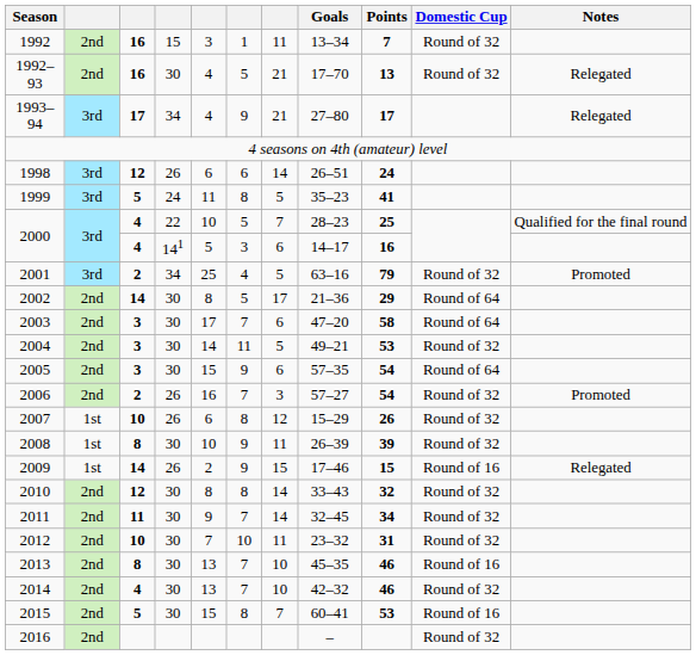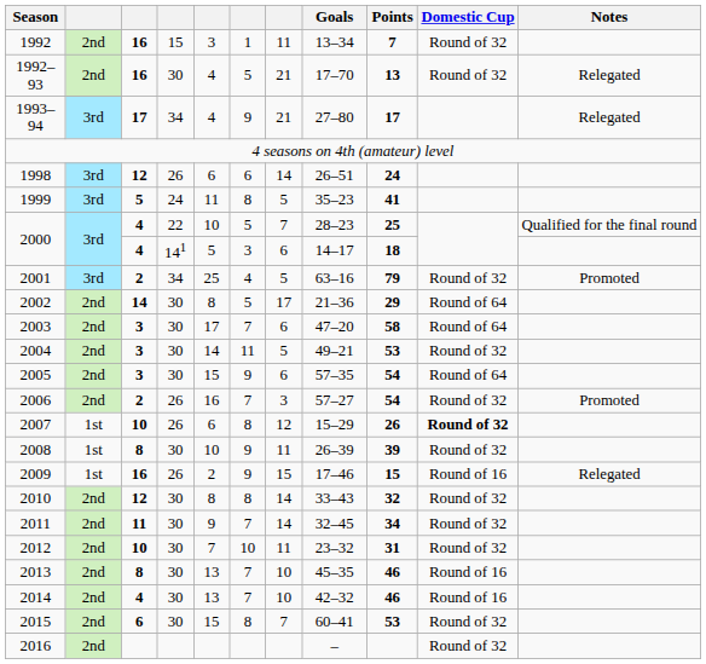 <table class="wikitable" style="text-align: center;">
 <tr>
 <th width=55>Season</th>
 <th width=50></th>
 <th width=30></th>
 <th width=30></th>
 <th width=30></th>
 <th width=30></th>
 <th width=30></th>
 <th width=60>Goals</th>
 <th width=45>Points</th>
 <th><a href='#'>Domestic Cup</a></th>
 <th>Notes</th>
 </tr>
 <tr>
 <td>1992</td>
 <td style="background:#D0F0C0">2nd</td>
 <td><strong>16</strong></td>
 <td>15</td>
 <td>3</td>
 <td>1</td>
 <td>11</td>
 <td>13–34</td>
 <td><strong>7</strong></td>
 <td>Round of 32</td>
 <td></td>
 </tr>
 <tr>
 <td>1992–93</td>
 <td style="background:#D0F0C0">2nd</td>
 <td><strong>16</strong></td>
 <td>30</td>
 <td>4</td>
 <td>5</td>
 <td>21</td>
 <td>17–70</td>
 <td><strong>13</strong></td>
 <td>Round of 32</td>
 <td>Relegated</td>
 </tr>
 <tr>
 <td>1993–94</td>
 <td style="background:#A3E9FF">3rd</td>
 <td><strong>17</strong></td>
 <td>34</td>
 <td>4</td>
 <td>9</td>
 <td>21</td>
 <td>27–80</td>
 <td><strong>17</strong></td>
 <td></td>
 <td>Relegated</td>
 </tr>
 <tr>
 <td colspan="11"><em>4 seasons on 4th (amateur) level</em></td>
 </tr>
 <tr>
 <td>1998</td>
 <td style="background:#A3E9FF">3rd</td>
 <td><strong>12</strong></td>
 <td>26</td>
 <td>6</td>
 <td>6</td>
 <td>14</td>
 <td>26–51</td>
 <td><strong>24</strong></td>
 <td></td>
 <td></td>
 </tr>
 <tr>
 <td>1999</td>
 <td style="background:#A3E9FF">3rd</td>
 <td><strong>5</strong></td>
 <td>24</td>
 <td>11</td>
 <td>8</td>
 <td>5</td>
 <td>35–23</td>
 <td><strong>41</strong></td>
 <td></td>
 <td></td>
 </tr>
 <tr>
 <td rowspan="2">2000</td>
 <td rowspan="2" style="background:#A3E9FF">3rd</td>
 <td><strong>4</strong></td>
 <td>22</td>
 <td>10</td>
 <td>5</td>
 <td>7</td>
 <td>28–23</td>
 <td><strong>25</strong></td>
 <td rowspan="2"></td>
 <td>Qualified for the final round</td>
 </tr>
 <tr>
 <td><strong>4</strong></td>
 <td>14<sup>1</sup></td>
 <td>5</td>
 <td>3</td>
 <td>6</td>
 <td>14–17</td>
-<td><strong>16</strong></td>
+<td><strong>18</strong></td>
 <td></td>
 </tr>
 <tr>
 <td>2001</td>
 <td style="background:#A3E9FF">3rd</td>
 <td><strong>2</strong></td>
 <td>34</td>
 <td>25</td>
 <td>4</td>
 <td>5</td>
 <td>63–16</td>
 <td><strong>79</strong></td>
 <td>Round of 32</td>
 <td>Promoted</td>
 </tr>
 <tr>
 <td>2002</td>
 <td style="background:#D0F0C0">2nd</td>
 <td><strong>14</strong></td>
 <td>30</td>
 <td>8</td>
 <td>5</td>
 <td>17</td>
 <td>21–36</td>
 <td><strong>29</strong></td>
 <td>Round of 64</td>
 <td></td>
 </tr>
 <tr>
 <td>2003</td>
 <td style="background:#D0F0C0">2nd</td>
 <td><strong>3</strong></td>
 <td>30</td>
 <td>17</td>
 <td>7</td>
 <td>6</td>
 <td>47–20</td>
 <td><strong>58</strong></td>
 <td>Round of 64</td>
 <td></td>
 </tr>
 <tr>
 <td>2004</td>
 <td style="background:#D0F0C0">2nd</td>
 <td><strong>3</strong></td>
 <td>30</td>
 <td>14</td>
 <td>11</td>
 <td>5</td>
 <td>49–21</td>
 <td><strong>53</strong></td>
 <td>Round of 32</td>
 <td></td>
 </tr>
 <tr>
 <td>2005</td>
 <td style="background:#D0F0C0">2nd</td>
 <td><strong>3</strong></td>
 <td>30</td>
 <td>15</td>
 <td>9</td>
 <td>6</td>
 <td>57–35</td>
 <td><strong>54</strong></td>
 <td>Round of 64</td>
 <td></td>
 </tr>
 <tr>
 <td>2006</td>
 <td style="background:#D0F0C0">2nd</td>
 <td><strong>2</strong></td>
 <td>26</td>
 <td>16</td>
 <td>7</td>
 <td>3</td>
 <td>57–27</td>
 <td><strong>54</strong></td>
 <td>Round of 32</td>
 <td>Promoted</td>
 </tr>
 <tr>
 <td>2007</td>
 <td>1st</td>
 <td><strong>10</strong></td>
 <td>26</td>
 <td>6</td>
 <td>8</td>
 <td>12</td>
 <td>15–29</td>
 <td><strong>26</strong></td>
-<td>Round of 32</td>
+<td><strong>Round of 32</strong></td>
 <td></td>
 </tr>
 <tr>
 <td>2008</td>
 <td>1st</td>
 <td><strong>8</strong></td>
 <td>30</td>
 <td>10</td>
 <td>9</td>
 <td>11</td>
 <td>26–39</td>
 <td><strong>39</strong></td>
 <td>Round of 32</td>
 <td></td>
 </tr>
 <tr>
 <td>2009</td>
 <td>1st</td>
-<td><strong>14</strong></td>
+<td><strong>16</strong></td>
 <td>26</td>
 <td>2</td>
 <td>9</td>
 <td>15</td>
 <td>17–46</td>
 <td><strong>15</strong></td>
 <td>Round of 16</td>
 <td>Relegated</td>
 </tr>
 <tr>
 <td>2010</td>
 <td style="background:#D0F0C0">2nd</td>
 <td><strong>12</strong></td>
 <td>30</td>
 <td>8</td>
 <td>8</td>
 <td>14</td>
 <td>33–43</td>
 <td><strong>32</strong></td>
 <td>Round of 32</td>
 <td></td>
 </tr>
 <tr>
 <td>2011</td>
 <td style="background:#D0F0C0">2nd</td>
 <td><strong>11</strong></td>
 <td>30</td>
 <td>9</td>
 <td>7</td>
 <td>14</td>
 <td>32–45</td>
 <td><strong>34</strong></td>
 <td>Round of 32</td>
 <td></td>
 </tr>
 <tr>
 <td>2012</td>
 <td style="background:#D0F0C0">2nd</td>
 <td><strong>10</strong></td>
 <td>30</td>
 <td>7</td>
 <td>10</td>
 <td>11</td>
 <td>23–32</td>
 <td><strong>31</strong></td>
 <td>Round of 32</td>
 <td></td>
 </tr>
 <tr>
 <td>2013</td>
 <td style="background:#D0F0C0">2nd</td>
 <td><strong>8</strong></td>
 <td>30</td>
 <td>13</td>
 <td>7</td>
 <td>10</td>
 <td>45–35</td>
 <td><strong>46</strong></td>
 <td>Round of 16</td>
 <td></td>
 </tr>
 <tr>
 <td>2014</td>
 <td style="background:#D0F0C0">2nd</td>
 <td><strong>4</strong></td>
 <td>30</td>
 <td>13</td>
 <td>7</td>
 <td>10</td>
 <td>42–32</td>
 <td><strong>46</strong></td>
-<td>Round of 32</td>
+<td>Round of 16</td>
 <td></td>
 </tr>
 <tr>
 <td>2015</td>
 <td style="background:#D0F0C0">2nd</td>
-<td><strong>5</strong></td>
+<td><strong>6</strong></td>
 <td>30</td>
 <td>15</td>
 <td>8</td>
 <td>7</td>
 <td>60–41</td>
 <td><strong>53</strong></td>
-<td>Round of 16</td>
+<td>Round of 32</td>
 <td></td>
 </tr>
 <tr>
 <td>2016</td>
 <td style="background:#D0F0C0">2nd</td>
 <td></td>
 <td></td>
 <td></td>
 <td></td>
 <td></td>
 <td>–</td>
 <td></td>
 <td>Round of 32</td>
 <td></td>
 </tr>
 </table>
